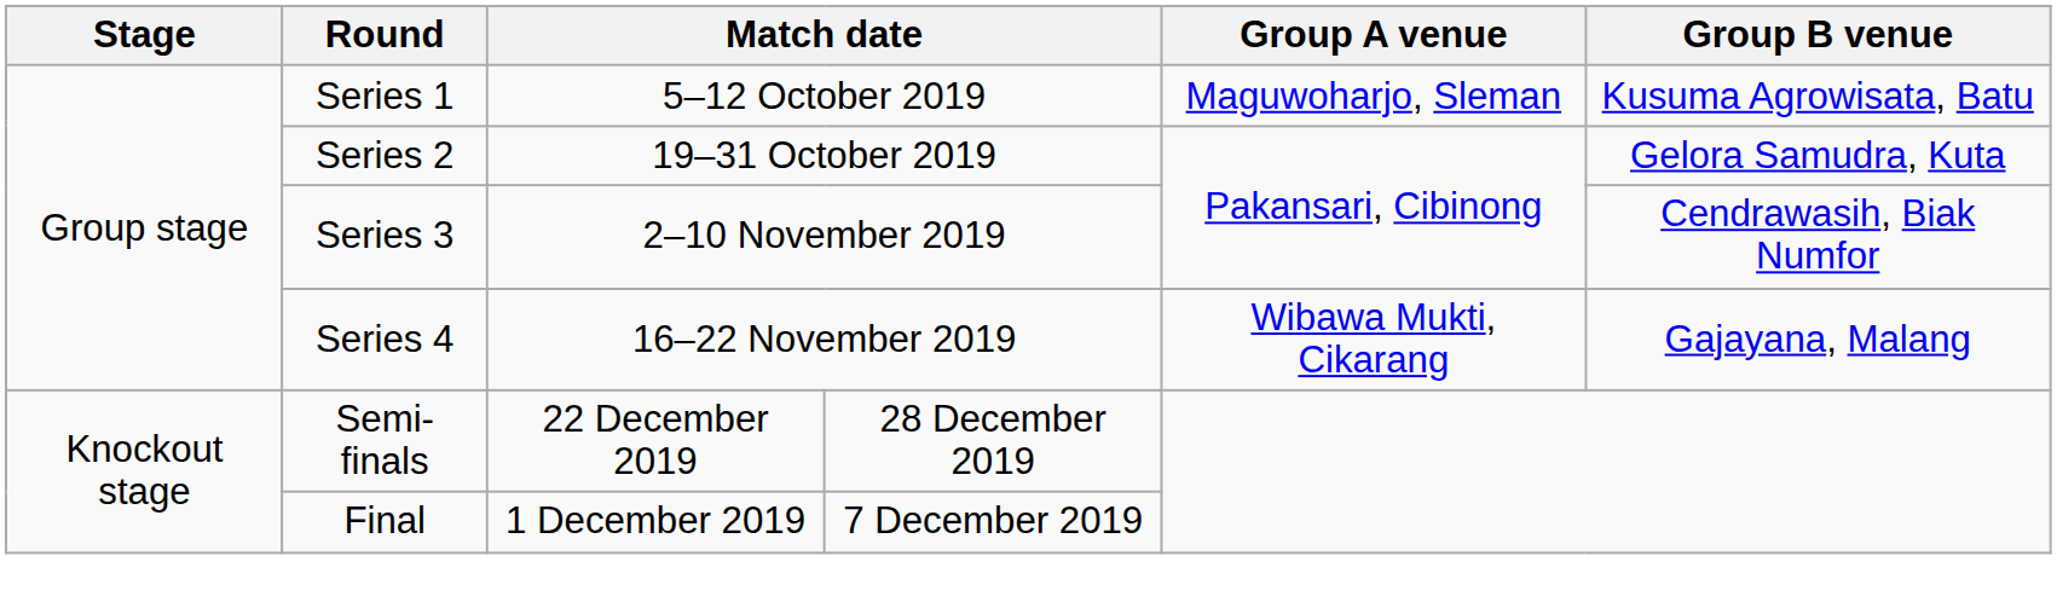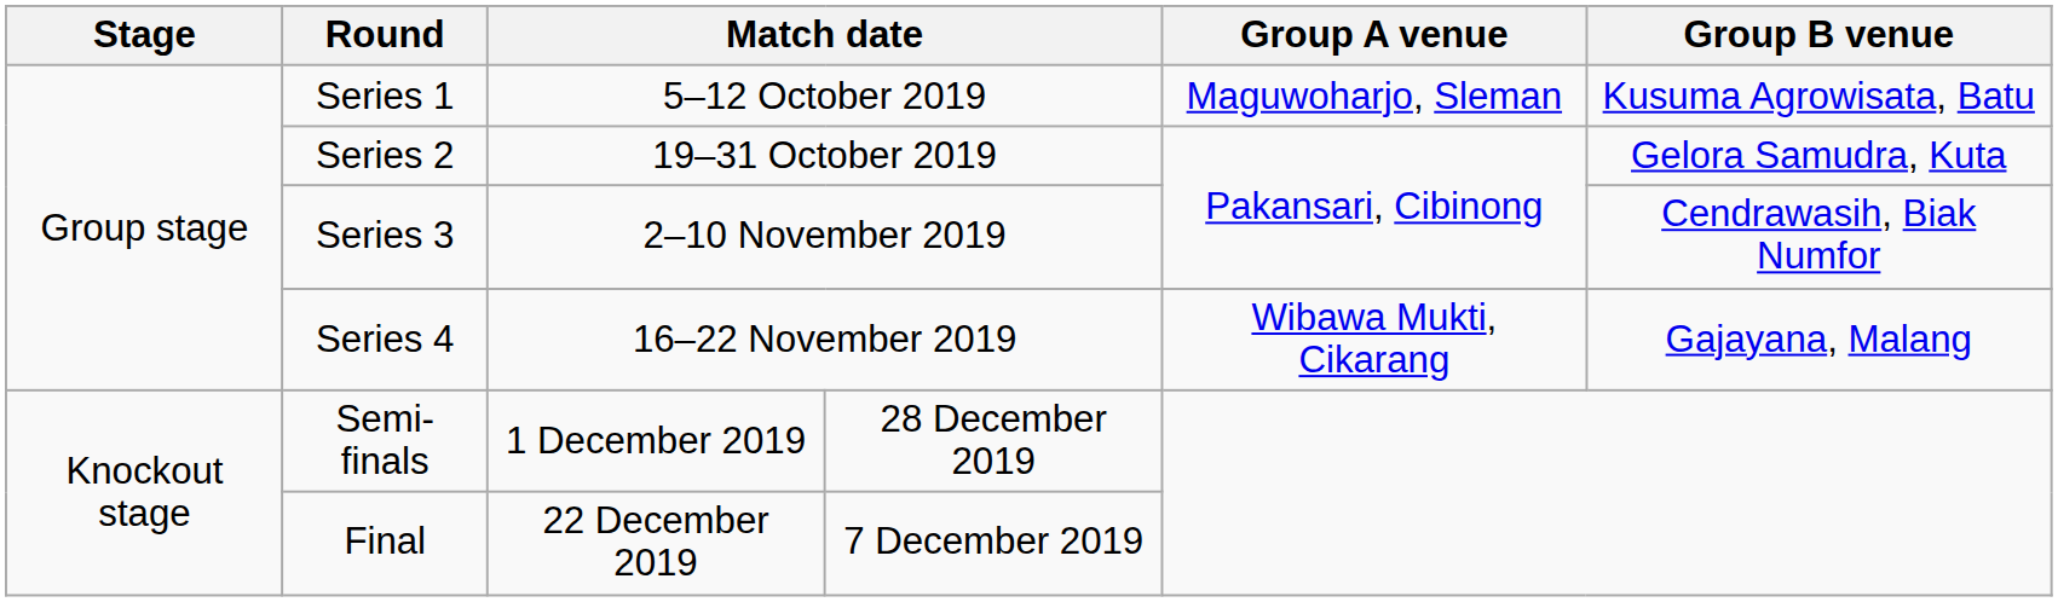 <table class="wikitable" style="text-align:center">
 <tr>
 <th>Stage</th>
 <th>Round</th>
 <th colspan="2">Match date</th>
 <th>Group A venue</th>
 <th>Group B venue</th>
 </tr>
 <tr>
 <td rowspan="4">Group stage</td>
 <td>Series 1</td>
 <td colspan="2">5–12 October 2019</td>
 <td><a href='#'>Maguwoharjo</a>, <a href='#'>Sleman</a></td>
 <td><a href='#'>Kusuma Agrowisata</a>, <a href='#'>Batu</a></td>
 </tr>
 <tr>
 <td>Series 2</td>
 <td colspan="2">19–31 October 2019</td>
 <td rowspan="2"><a href='#'>Pakansari</a>, <a href='#'>Cibinong</a></td>
 <td><a href='#'>Gelora Samudra</a>, <a href='#'>Kuta</a></td>
 </tr>
 <tr>
 <td>Series 3</td>
 <td colspan="2">2–10 November 2019</td>
 <td><a href='#'>Cendrawasih</a>, <a href='#'>Biak Numfor</a></td>
 </tr>
 <tr>
 <td>Series 4</td>
 <td colspan="2">16–22 November 2019</td>
 <td><a href='#'>Wibawa Mukti</a>, <a href='#'>Cikarang</a></td>
 <td><a href='#'>Gajayana</a>, <a href='#'>Malang</a></td>
 </tr>
 <tr>
 <td rowspan="2">Knockout stage</td>
 <td>Semi-finals</td>
-<td>22 December 2019</td>
+<td>1 December 2019</td>
 <td>28 December 2019</td>
 <td colspan="2" rowspan="2"></td>
 </tr>
 <tr>
 <td>Final</td>
-<td>1 December 2019</td>
+<td>22 December 2019</td>
 <td>7 December 2019</td>
 </tr>
 </table>
